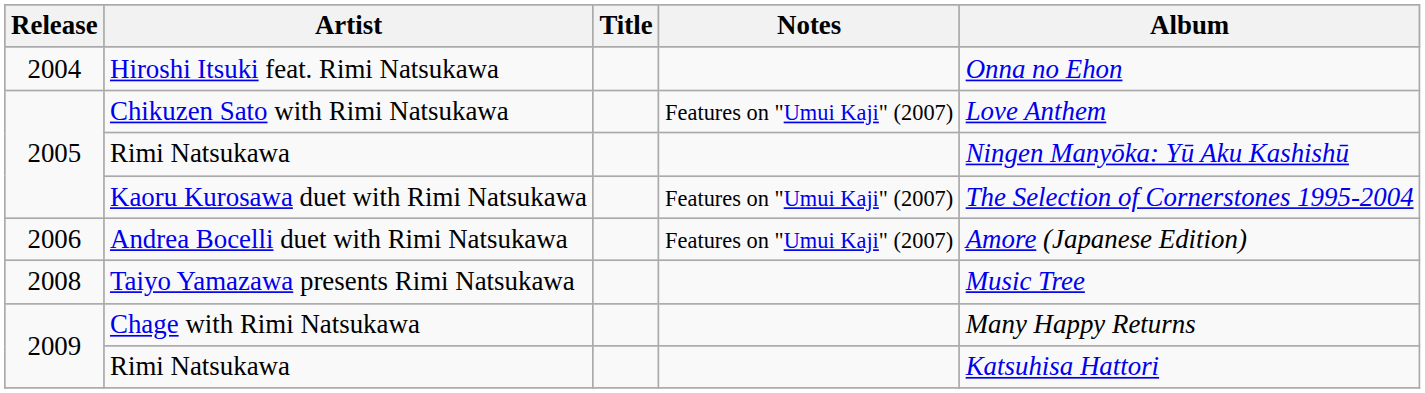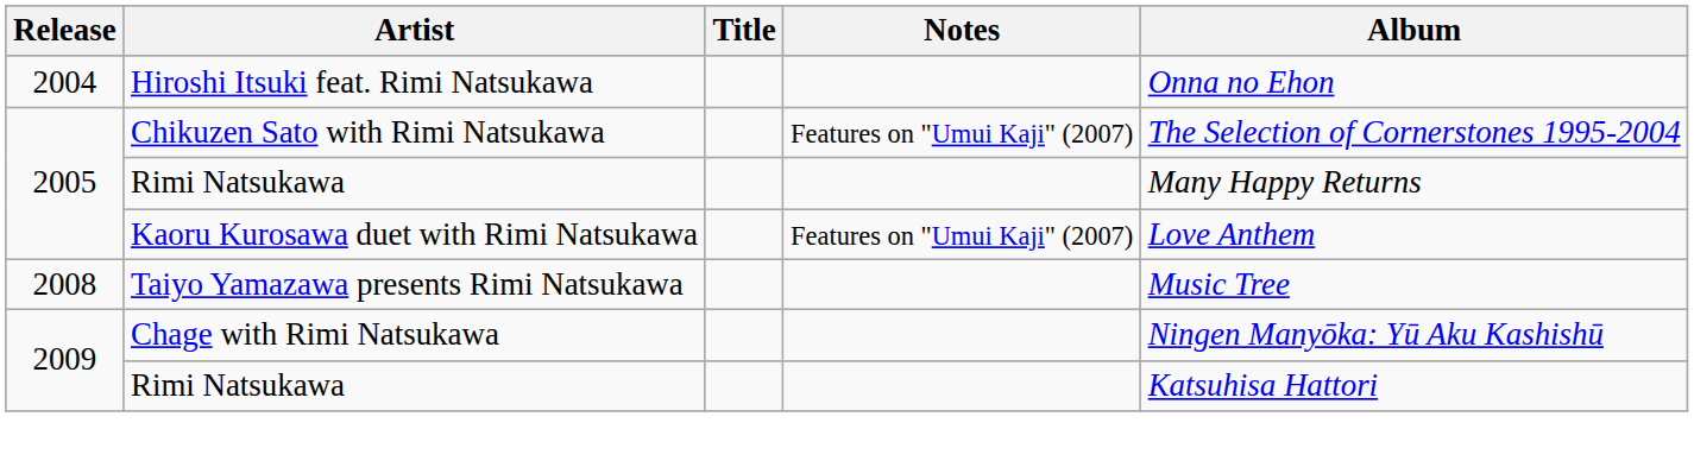 <table class="wikitable" style="text-align:center">
 <tr bgcolor="#CCCCCC">
 <th rowspan="1">Release</th>
 <th rowspan="1">Artist</th>
 <th rowspan="1">Title</th>
 <th rowspan="1">Notes</th>
 <th rowspan="1">Album</th>
 </tr>
 <tr>
 <td rowspan="1">2004</td>
 <td align="left"><a href='#'>Hiroshi Itsuki</a> feat. Rimi Natsukawa</td>
 <td align="left"></td>
 <td align="left"></td>
 <td align="left" rowspan="1"><em><a href='#'>Onna no Ehon</a></em></td>
 </tr>
 <tr>
 <td rowspan="3">2005</td>
 <td align="left"><a href='#'>Chikuzen Sato</a> with Rimi Natsukawa</td>
 <td align="left"></td>
 <td align="left"><small>Features on "<a href='#'>Umui Kaji</a>" (2007)</small></td>
-<td align="left" rowspan="1"><em><a href='#'>Love Anthem</a></em></td>
+<td align="left" rowspan="1"><em><a href='#'>The Selection of Cornerstones 1995-2004</a></em></td>
 </tr>
 <tr>
 <td align="left">Rimi Natsukawa</td>
 <td align="left"></td>
 <td align="left"></td>
-<td align="left" rowspan="1"><em><a href='#'>Ningen Manyōka: Yū Aku Kashishū</a></em></td>
+<td align="left" rowspan="1"><em>Many Happy Returns</em></td>
 </tr>
 <tr>
 <td align="left"><a href='#'>Kaoru Kurosawa</a> duet with Rimi Natsukawa</td>
 <td align="left"></td>
 <td align="left"><small>Features on "<a href='#'>Umui Kaji</a>" (2007)</small></td>
-<td align="left" rowspan="1"><em><a href='#'>The Selection of Cornerstones 1995-2004</a></em></td>
-</tr>
-<tr>
-<td rowspan="1">2006</td>
-<td align="left"><a href='#'>Andrea Bocelli</a> duet with Rimi Natsukawa</td>
-<td align="left"></td>
-<td align="left"><small>Features on "<a href='#'>Umui Kaji</a>" (2007)</small></td>
-<td align="left" rowspan="1"><em><a href='#'>Amore</a> (Japanese Edition)</em></td>
+<td align="left" rowspan="1"><em><a href='#'>Love Anthem</a></em></td>
 </tr>
 <tr>
 <td rowspan="1">2008</td>
 <td align="left"><a href='#'>Taiyo Yamazawa</a> presents Rimi Natsukawa</td>
 <td align="left"></td>
 <td align="left"></td>
 <td align="left" rowspan="1"><em><a href='#'>Music Tree</a></em></td>
 </tr>
 <tr>
 <td rowspan="2">2009</td>
 <td align="left"><a href='#'>Chage</a> with Rimi Natsukawa</td>
 <td align="left"></td>
 <td align="left"></td>
-<td align="left" rowspan="1"><em>Many Happy Returns</em></td>
+<td align="left" rowspan="1"><em><a href='#'>Ningen Manyōka: Yū Aku Kashishū</a></em></td>
 </tr>
 <tr>
 <td align="left">Rimi Natsukawa</td>
 <td align="left"></td>
 <td align="left"></td>
 <td align="left" rowspan="1"><em><a href='#'>Katsuhisa Hattori</a></em></td>
 </tr>
 </table>
